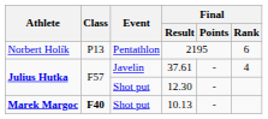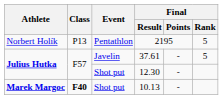 <table class=wikitable style="font-size:90%">
 <tr>
 <th rowspan="2">Athlete</th>
 <th rowspan="2">Class</th>
 <th rowspan="2">Event</th>
 <th colspan="3">Final</th>
 </tr>
 <tr>
 <th>Result</th>
 <th>Points</th>
 <th>Rank</th>
 </tr>
 <tr>
 <td><a href='#'>Norbert Holík</a></td>
 <td style="text-align:center;">P13</td>
 <td><a href='#'>Pentathlon</a></td>
 <td style="text-align:center;" colspan="2">2195</td>
-<td style="text-align:center;">6</td>
+<td style="text-align:center;">5</td>
 </tr>
 <tr>
 <td rowspan="2"><strong><a href='#'>Julius Hutka</a></strong></td>
 <td rowspan="2" style="text-align:center;">F57</td>
 <td><a href='#'>Javelin</a></td>
 <td style="text-align:center;">37.61</td>
 <td style="text-align:center;">-</td>
-<td style="text-align:center;">4</td>
+<td style="text-align:center;">5</td>
 </tr>
 <tr>
 <td><a href='#'>Shot put</a></td>
 <td style="text-align:center;">12.30</td>
 <td style="text-align:center;">-</td>
 <td style="text-align:center;"></td>
 </tr>
 <tr>
 <td><strong><a href='#'>Marek Margoc</a></strong></td>
 <td style="text-align:center;"><strong>F40</strong></td>
 <td><a href='#'>Shot put</a></td>
 <td style="text-align:center;">10.13</td>
 <td style="text-align:center;">-</td>
 <td style="text-align:center;"></td>
 </tr>
 </table>
